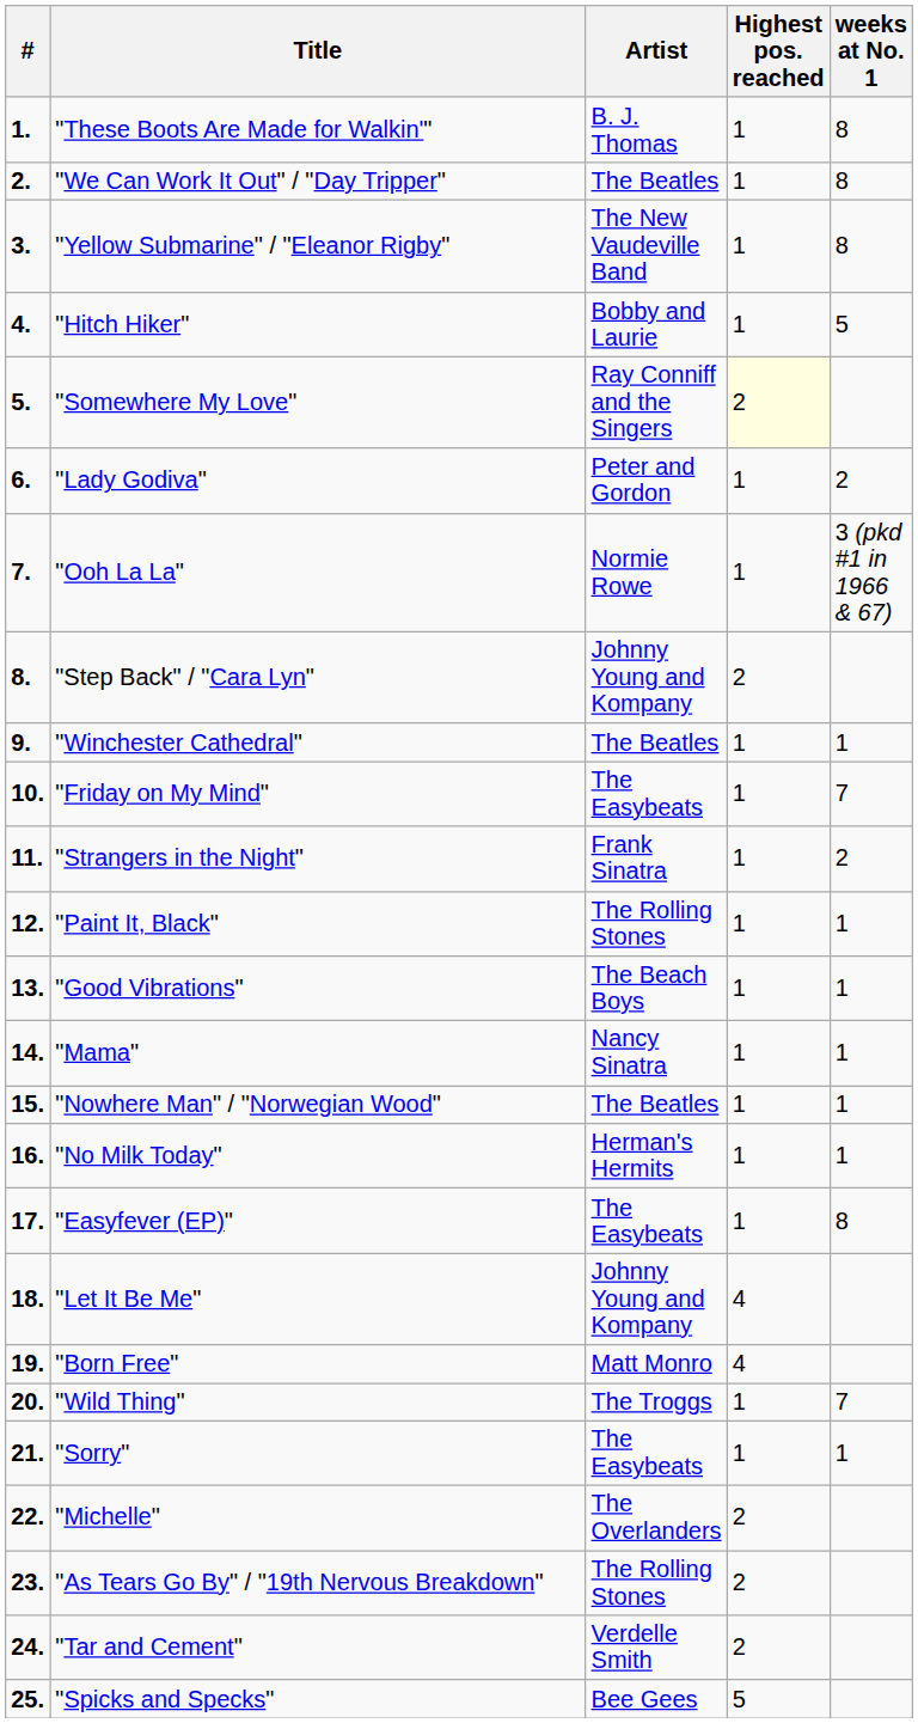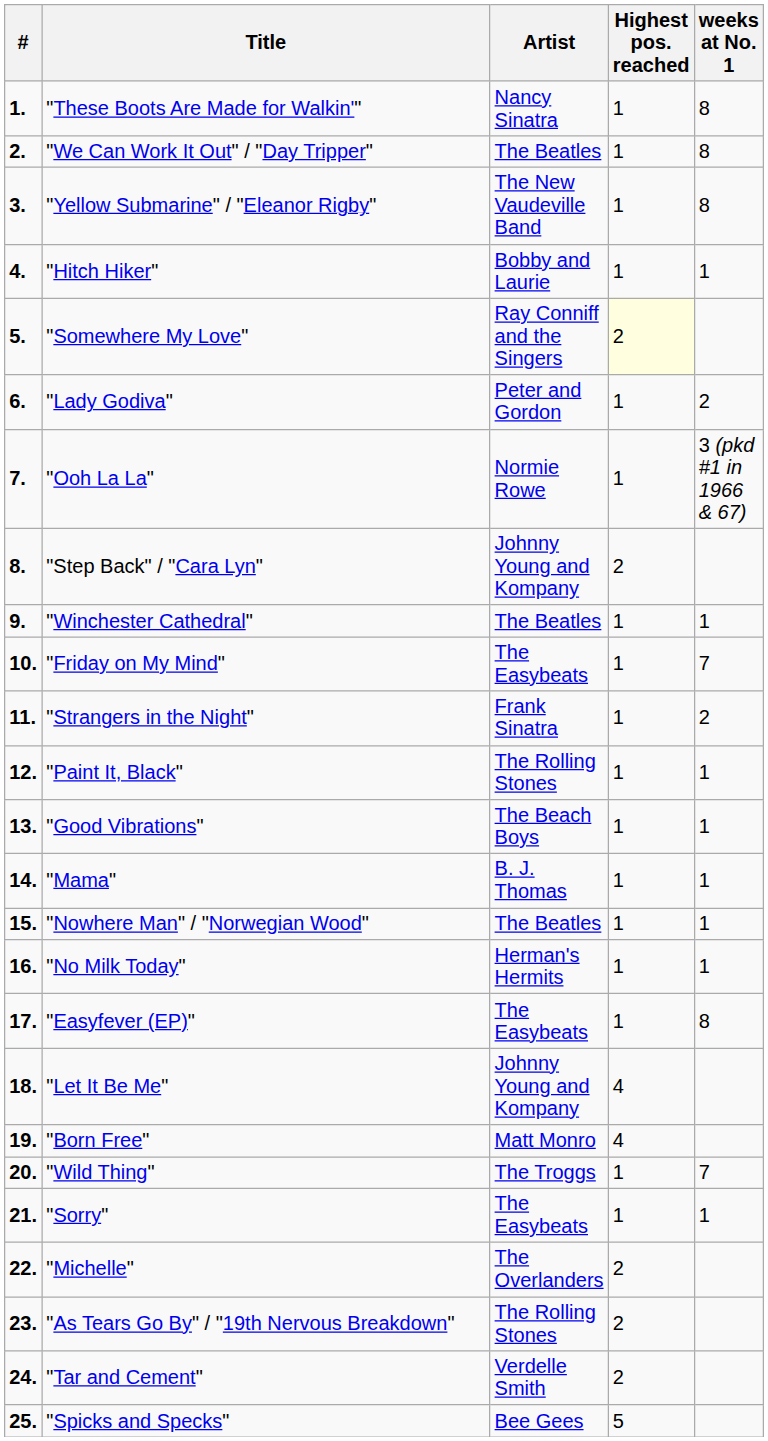 <table class="wikitable sortable">
 <tr>
 <th>#</th>
 <th width="400">Title</th>
 <th>Artist</th>
 <th>Highest pos. reached</th>
 <th>weeks at No. 1</th>
 </tr>
 <tr>
 <td><strong>1.</strong></td>
 <td>"<a href='#'>These Boots Are Made for Walkin'</a>"</td>
-<td><a href='#'>B. J. Thomas</a></td>
+<td><a href='#'>Nancy Sinatra</a></td>
 <td>1</td>
 <td>8</td>
 </tr>
 <tr>
 <td><strong>2.</strong></td>
 <td>"<a href='#'>We Can Work It Out</a>" / "<a href='#'>Day Tripper</a>"</td>
 <td><a href='#'>The Beatles</a></td>
 <td>1</td>
 <td>8</td>
 </tr>
 <tr>
 <td><strong>3.</strong></td>
 <td>"<a href='#'>Yellow Submarine</a>" / "<a href='#'>Eleanor Rigby</a>"</td>
 <td><a href='#'>The New Vaudeville Band</a></td>
 <td>1</td>
 <td>8</td>
 </tr>
 <tr>
 <td><strong>4.</strong></td>
 <td>"<a href='#'>Hitch Hiker</a>"</td>
 <td><a href='#'>Bobby and Laurie</a></td>
 <td>1</td>
-<td>5</td>
+<td>1</td>
 </tr>
 <tr>
 <td><strong>5.</strong></td>
 <td>"<a href='#'>Somewhere My Love</a>"</td>
 <td><a href='#'>Ray Conniff and the Singers</a></td>
 <td style="background: lightyellow;">2</td>
 <td></td>
 </tr>
 <tr>
 <td><strong>6.</strong></td>
 <td>"<a href='#'>Lady Godiva</a>"</td>
 <td><a href='#'>Peter and Gordon</a></td>
 <td>1</td>
 <td>2</td>
 </tr>
 <tr>
 <td><strong>7.</strong></td>
 <td>"<a href='#'>Ooh La La</a>"</td>
 <td><a href='#'>Normie Rowe</a></td>
 <td>1</td>
 <td>3 <em>(pkd #1 in 1966 & 67)</em></td>
 </tr>
 <tr>
 <td><strong>8.</strong></td>
 <td>"Step Back" / "<a href='#'>Cara Lyn</a>"</td>
 <td><a href='#'>Johnny Young and Kompany</a></td>
 <td>2</td>
 <td></td>
 </tr>
 <tr>
 <td><strong>9.</strong></td>
 <td>"<a href='#'>Winchester Cathedral</a>"</td>
 <td><a href='#'>The Beatles</a></td>
 <td>1</td>
 <td>1</td>
 </tr>
 <tr>
 <td><strong>10.</strong></td>
 <td>"<a href='#'>Friday on My Mind</a>"</td>
 <td><a href='#'>The Easybeats</a></td>
 <td>1</td>
 <td>7</td>
 </tr>
 <tr>
 <td><strong>11.</strong></td>
 <td>"<a href='#'>Strangers in the Night</a>"</td>
 <td><a href='#'>Frank Sinatra</a></td>
 <td>1</td>
 <td>2</td>
 </tr>
 <tr>
 <td><strong>12.</strong></td>
 <td>"<a href='#'>Paint It, Black</a>"</td>
 <td><a href='#'>The Rolling Stones</a></td>
 <td>1</td>
 <td>1</td>
 </tr>
 <tr>
 <td><strong>13.</strong></td>
 <td>"<a href='#'>Good Vibrations</a>"</td>
 <td><a href='#'>The Beach Boys</a></td>
 <td>1</td>
 <td>1</td>
 </tr>
 <tr>
 <td><strong>14.</strong></td>
 <td>"<a href='#'>Mama</a>"</td>
-<td><a href='#'>Nancy Sinatra</a></td>
+<td><a href='#'>B. J. Thomas</a></td>
 <td>1</td>
 <td>1</td>
 </tr>
 <tr>
 <td><strong>15.</strong></td>
 <td>"<a href='#'>Nowhere Man</a>" / "<a href='#'>Norwegian Wood</a>"</td>
 <td><a href='#'>The Beatles</a></td>
 <td>1</td>
 <td>1</td>
 </tr>
 <tr>
 <td><strong>16.</strong></td>
 <td>"<a href='#'>No Milk Today</a>"</td>
 <td><a href='#'>Herman's Hermits</a></td>
 <td>1</td>
 <td>1</td>
 </tr>
 <tr>
 <td><strong>17.</strong></td>
 <td>"<a href='#'>Easyfever (EP)</a>"</td>
 <td><a href='#'>The Easybeats</a></td>
 <td>1</td>
 <td>8</td>
 </tr>
 <tr>
 <td><strong>18.</strong></td>
 <td>"<a href='#'>Let It Be Me</a>"</td>
 <td><a href='#'>Johnny Young and Kompany</a></td>
 <td>4</td>
 <td></td>
 </tr>
 <tr>
 <td><strong>19.</strong></td>
 <td>"<a href='#'>Born Free</a>"</td>
 <td><a href='#'>Matt Monro</a></td>
 <td>4</td>
 <td></td>
 </tr>
 <tr>
 <td><strong>20.</strong></td>
 <td>"<a href='#'>Wild Thing</a>"</td>
 <td><a href='#'>The Troggs</a></td>
 <td>1</td>
 <td>7</td>
 </tr>
 <tr>
 <td><strong>21.</strong></td>
 <td>"<a href='#'>Sorry</a>"</td>
 <td><a href='#'>The Easybeats</a></td>
 <td>1</td>
 <td>1</td>
 </tr>
 <tr>
 <td><strong>22.</strong></td>
 <td>"<a href='#'>Michelle</a>"</td>
 <td><a href='#'>The Overlanders</a></td>
 <td>2</td>
 <td></td>
 </tr>
 <tr>
 <td><strong>23.</strong></td>
 <td>"<a href='#'>As Tears Go By</a>" / "<a href='#'>19th Nervous Breakdown</a>"</td>
 <td><a href='#'>The Rolling Stones</a></td>
 <td>2</td>
 <td></td>
 </tr>
 <tr>
 <td><strong>24.</strong></td>
 <td>"<a href='#'>Tar and Cement</a>"</td>
 <td><a href='#'>Verdelle Smith</a></td>
 <td>2</td>
 <td></td>
 </tr>
 <tr>
 <td><strong>25.</strong></td>
 <td>"<a href='#'>Spicks and Specks</a>"</td>
 <td><a href='#'>Bee Gees</a></td>
 <td>5</td>
 <td></td>
 </tr>
 </table>
